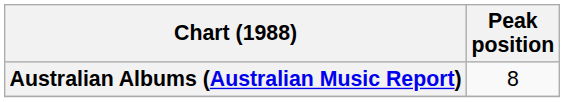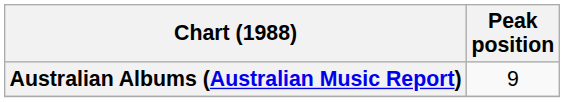 <table class="wikitable plainrowheaders">
 <tr>
 <th scope="col">Chart (1988)</th>
 <th>Peak<br>position</th>
 </tr>
 <tr>
 <th scope="row">Australian Albums (<a href='#'>Australian Music Report</a>)</th>
-<td style="text-align:center;">8</td>
+<td style="text-align:center;">9</td>
 </tr>
 <tr>
 </tr>
 </table>
